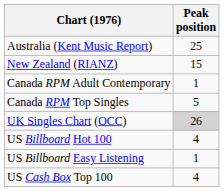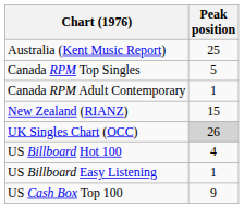 <table class="wikitable sortable">
 <tr>
 <th>Chart (1976)</th>
 <th>Peak<br>position</th>
 </tr>
 <tr>
 <td>Australia (<a href='#'>Kent Music Report</a>)</td>
 <td style="text-align:center;">25</td>
 </tr>
 <tr>
-<td><a href='#'>New Zealand</a> (<a href='#'>RIANZ</a>)</td>
-<td style="text-align:center;">15</td>
+<td>Canada <em><a href='#'>RPM</a></em> Top Singles</td>
+<td style="text-align:center;">5</td>
 </tr>
 <tr>
 <td>Canada <em>RPM</em> Adult Contemporary</td>
 <td style="text-align:center;">1</td>
 </tr>
 <tr>
-<td>Canada <em><a href='#'>RPM</a></em> Top Singles</td>
-<td style="text-align:center;">5</td>
+<td><a href='#'>New Zealand</a> (<a href='#'>RIANZ</a>)</td>
+<td style="text-align:center;">15</td>
 </tr>
 <tr>
 <td><a href='#'>UK Singles Chart</a> (<a href='#'>OCC</a>)</td>
 <td style="background: lightgrey; text-align:center;">26</td>
 </tr>
 <tr>
 <td>US <em><a href='#'>Billboard</a></em> <a href='#'>Hot 100</a></td>
 <td style="text-align:center;">4</td>
 </tr>
 <tr>
 <td>US <em>Billboard</em> <a href='#'>Easy Listening</a></td>
 <td style="text-align:center;">1</td>
 </tr>
 <tr>
 <td>US <a href='#'><em>Cash Box</em></a> Top 100</td>
-<td align="center">4</td>
+<td align="center">9</td>
 </tr>
 </table>
